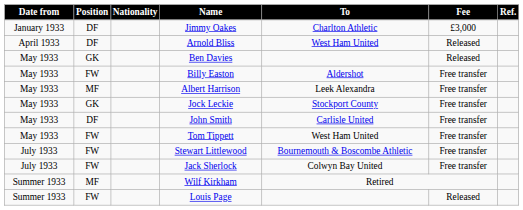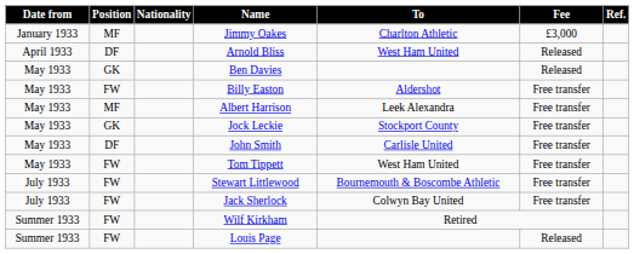 <table class="wikitable" style="text-align:center; font-size:90%; ">
 <tr>
 <th style="background:#000000; color:white; width:100px;">Date from</th>
 <th style="background:#000000; color:white; width:50px;">Position</th>
 <th style="background:#000000; color:white; width:50px;">Nationality</th>
 <th style="background:#000000; color:white; width:150px;">Name</th>
 <th style="background:#000000; color:white; width:250px;">To</th>
 <th style="background:#000000; color:white; width:100px;">Fee</th>
 <th style="background:#000000; color:white; width:25px;">Ref.</th>
 </tr>
 <tr>
 <td>January 1933</td>
-<td>DF</td>
+<td>MF</td>
 <td></td>
 <td><a href='#'>Jimmy Oakes</a></td>
 <td><a href='#'>Charlton Athletic</a></td>
 <td>£3,000</td>
 <td></td>
 </tr>
 <tr>
 <td>April 1933</td>
 <td>DF</td>
 <td></td>
 <td><a href='#'>Arnold Bliss</a></td>
 <td><a href='#'>West Ham United</a></td>
 <td>Released</td>
 <td></td>
 </tr>
 <tr>
 <td>May 1933</td>
 <td>GK</td>
 <td></td>
 <td><a href='#'>Ben Davies</a></td>
 <td></td>
 <td>Released</td>
 <td></td>
 </tr>
 <tr>
 <td>May 1933</td>
 <td>FW</td>
 <td></td>
 <td><a href='#'>Billy Easton</a></td>
 <td><a href='#'>Aldershot</a></td>
 <td>Free transfer</td>
 <td></td>
 </tr>
 <tr>
 <td>May 1933</td>
 <td>MF</td>
 <td></td>
 <td><a href='#'>Albert Harrison</a></td>
 <td>Leek Alexandra</td>
 <td>Free transfer</td>
 <td></td>
 </tr>
 <tr>
 <td>May 1933</td>
 <td>GK</td>
 <td></td>
 <td><a href='#'>Jock Leckie</a></td>
 <td><a href='#'>Stockport County</a></td>
 <td>Free transfer</td>
 <td></td>
 </tr>
 <tr>
 <td>May 1933</td>
 <td>DF</td>
 <td></td>
 <td><a href='#'>John Smith</a></td>
 <td><a href='#'>Carlisle United</a></td>
 <td>Free transfer</td>
 <td></td>
 </tr>
 <tr>
 <td>May 1933</td>
 <td>FW</td>
 <td></td>
 <td><a href='#'>Tom Tippett</a></td>
 <td>West Ham United</td>
 <td>Free transfer</td>
 <td></td>
 </tr>
 <tr>
 <td>July 1933</td>
 <td>FW</td>
 <td></td>
 <td><a href='#'>Stewart Littlewood</a></td>
 <td><a href='#'>Bournemouth & Boscombe Athletic</a></td>
 <td>Free transfer</td>
 <td></td>
 </tr>
 <tr>
 <td>July 1933</td>
 <td>FW</td>
 <td></td>
 <td><a href='#'>Jack Sherlock</a></td>
 <td>Colwyn Bay United</td>
 <td>Free transfer</td>
 <td></td>
 </tr>
 <tr>
 <td>Summer 1933</td>
-<td>MF</td>
+<td>FW</td>
 <td></td>
 <td><a href='#'>Wilf Kirkham</a></td>
 <td colspan="2">Retired</td>
 <td></td>
 </tr>
 <tr>
 <td>Summer 1933</td>
 <td>FW</td>
 <td></td>
 <td><a href='#'>Louis Page</a></td>
 <td></td>
 <td>Released</td>
 <td></td>
 </tr>
 </table>
